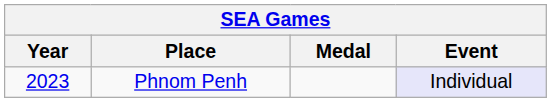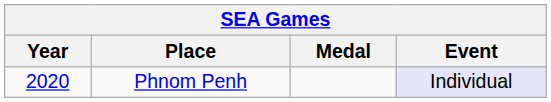 <table class="wikitable center col2izq" style="text-align:center;width:445px;">
 <tr>
 <th colspan=4><a href='#'>SEA Games</a></th>
 </tr>
 <tr>
 <th>Year</th>
 <th>Place</th>
 <th>Medal</th>
 <th>Event</th>
 </tr>
 <tr>
-<td><a href='#'>2023</a></td>
+<td><a href='#'>2020</a></td>
 <td> <a href='#'>Phnom Penh</a></td>
 <td></td>
 <td style="background: lavender;">Individual</td>
 </tr>
 </table>
